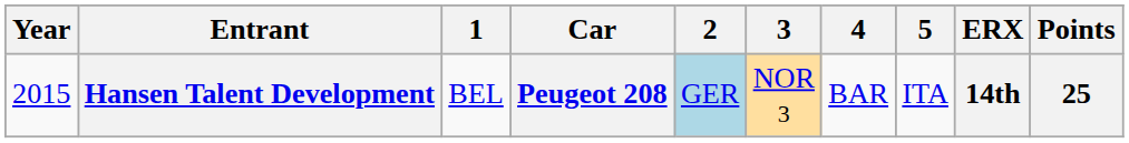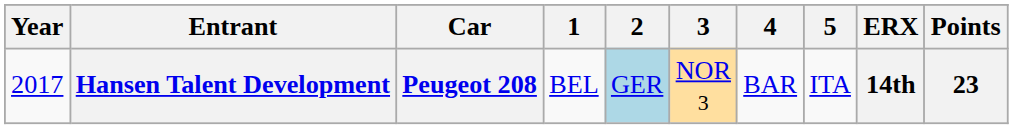 <table class="wikitable" border="1" style="text-align:center; font-size:90%;">
 <tr valign="top">
 <th>Year</th>
 <th>Entrant</th>
+<th>Car</th>
 <th>1</th>
-<th>Car</th>
 <th>2</th>
 <th>3</th>
 <th>4</th>
 <th>5</th>
 <th>ERX</th>
 <th>Points</th>
 </tr>
 <tr>
-<td><a href='#'>2015</a></td>
+<td><a href='#'>2017</a></td>
 <th><a href='#'>Hansen Talent Development</a></th>
+<th><a href='#'>Peugeot 208</a></th>
 <td><a href='#'>BEL</a></td>
-<th><a href='#'>Peugeot 208</a></th>
 <td style="background: lightblue;"><a href='#'>GER</a></td>
 <td style="background:#ffdf9f;"><a href='#'>NOR</a><br><small>3</small></td>
 <td><a href='#'>BAR</a></td>
 <td><a href='#'>ITA</a></td>
 <th>14th</th>
-<th>25</th>
+<th>23</th>
 </tr>
 </table>
